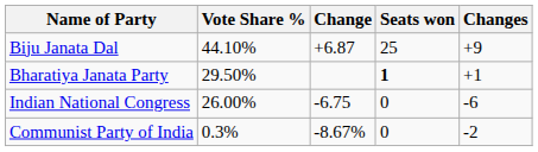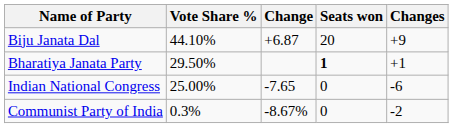 <table class="wikitable sortable">
 <tr>
 <th>Name of Party</th>
 <th>Vote Share %</th>
 <th>Change</th>
 <th>Seats won</th>
 <th>Changes</th>
 </tr>
 <tr>
 <td><a href='#'>Biju Janata Dal</a></td>
 <td>44.10%</td>
 <td>+6.87</td>
-<td>25</td>
+<td>20</td>
 <td>+9</td>
 </tr>
 <tr>
 <td><a href='#'>Bharatiya Janata Party</a></td>
 <td>29.50%</td>
 <td></td>
 <td><strong>1</strong></td>
 <td>+1</td>
 </tr>
 <tr>
 <td><a href='#'>Indian National Congress</a></td>
-<td>26.00%</td>
-<td>-6.75</td>
+<td>25.00%</td>
+<td>-7.65</td>
 <td>0</td>
 <td>-6</td>
 </tr>
 <tr>
 <td><a href='#'>Communist Party of India</a></td>
 <td>0.3%</td>
 <td>-8.67%</td>
 <td>0</td>
 <td>-2</td>
 </tr>
 </table>
